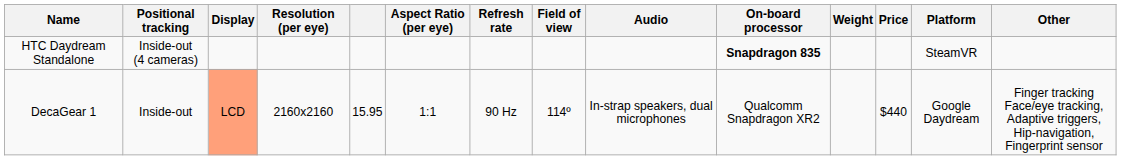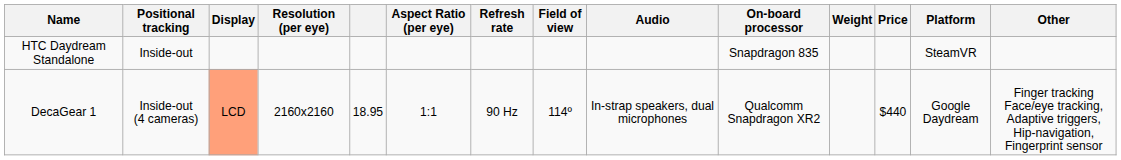 <table class="wikitable sortable" border="1" style="font-size: 85%; text-align:center">
 <tr>
 <th>Name</th>
 <th>Positional tracking</th>
 <th>Display</th>
 <th>Resolution (per eye)</th>
 <th></th>
 <th>Aspect Ratio (per eye)</th>
 <th>Refresh rate</th>
 <th>Field of view</th>
 <th>Audio</th>
 <th>On-board<br>processor</th>
 <th>Weight</th>
 <th>Price</th>
 <th>Platform</th>
 <th>Other</th>
 </tr>
 <tr>
 <td>HTC Daydream Standalone</td>
-<td>Inside-out<br>(4 cameras)</td>
+<td>Inside-out</td>
 <td></td>
 <td></td>
 <td></td>
 <td></td>
 <td></td>
 <td></td>
 <td></td>
-<td><strong>Snapdragon 835</strong></td>
+<td>Snapdragon 835</td>
 <td></td>
 <td></td>
 <td>SteamVR</td>
 <td></td>
 </tr>
 <tr>
 <td>DecaGear 1</td>
-<td>Inside-out</td>
+<td>Inside-out<br>(4 cameras)</td>
 <td style="background: lightsalmon;">LCD</td>
 <td>2160x2160</td>
-<td>15.95</td>
+<td>18.95</td>
 <td>1:1</td>
 <td>90 Hz</td>
 <td>114º</td>
 <td>In-strap speakers, dual microphones</td>
 <td>Qualcomm Snapdragon XR2</td>
 <td></td>
 <td>$440</td>
 <td>Google Daydream</td>
 <td><br>Finger tracking<br>Face/eye tracking, Adaptive triggers,<br>Hip-navigation, Fingerprint sensor</td>
 </tr>
 </table>
